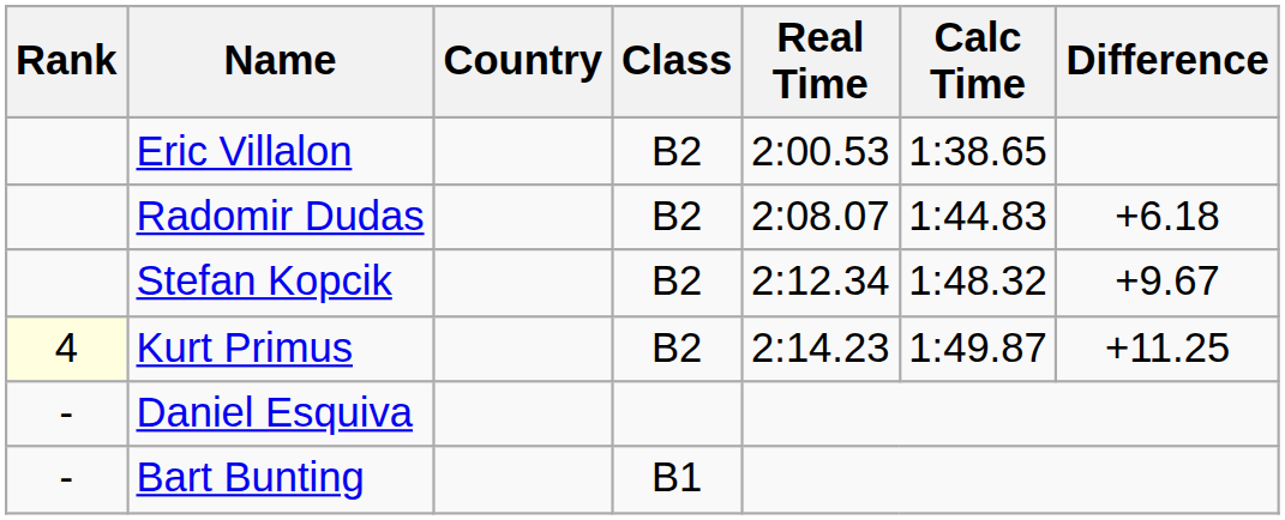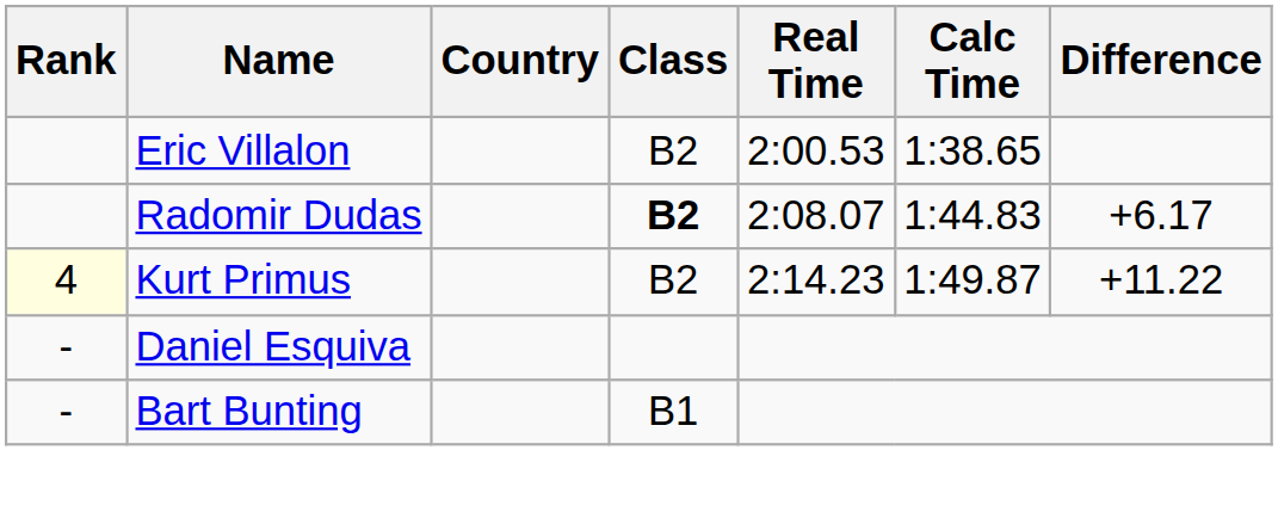 <table class="wikitable sortable" style="text-align:center">
 <tr>
 <th>Rank</th>
 <th>Name</th>
 <th>Country</th>
 <th>Class</th>
 <th>Real<br>Time</th>
 <th>Calc<br>Time</th>
 <th Class="unsortable">Difference</th>
 </tr>
 <tr>
 <td></td>
 <td align=left><a href='#'>Eric Villalon</a></td>
 <td align=left></td>
 <td>B2</td>
 <td>2:00.53</td>
 <td>1:38.65</td>
 </tr>
 <tr>
 <td></td>
 <td align=left><a href='#'>Radomir Dudas</a></td>
 <td align=left></td>
-<td>B2</td>
+<td><strong>B2</strong></td>
 <td>2:08.07</td>
 <td>1:44.83</td>
-<td>+6.18</td>
-</tr>
-<tr>
-<td></td>
-<td align=left><a href='#'>Stefan Kopcik</a></td>
-<td align=left></td>
-<td>B2</td>
-<td>2:12.34</td>
-<td>1:48.32</td>
-<td>+9.67</td>
+<td>+6.17</td>
 </tr>
 <tr>
 <td style="background: lightyellow;">4</td>
 <td align=left><a href='#'>Kurt Primus</a></td>
 <td align=left></td>
 <td>B2</td>
 <td>2:14.23</td>
 <td>1:49.87</td>
-<td>+11.25</td>
+<td>+11.22</td>
 </tr>
 <tr>
 <td>-</td>
 <td align=left><a href='#'>Daniel Esquiva</a></td>
 <td align=left></td>
 <td></td>
 <td colspan=3></td>
 </tr>
 <tr>
 <td>-</td>
 <td align=left><a href='#'>Bart Bunting</a></td>
 <td align=left></td>
 <td>B1</td>
 <td colspan=3></td>
 </tr>
 </table>
